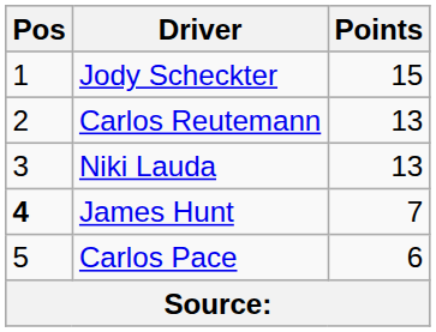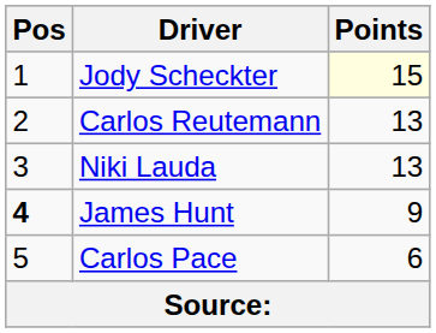 <table class="wikitable" style="font-size: 95%;">
 <tr>
 <th>Pos</th>
 <th>Driver</th>
 <th>Points</th>
 </tr>
 <tr>
 <td>1</td>
 <td> <a href='#'>Jody Scheckter</a></td>
-<td align="right">15</td>
+<td align="right" style="background: lightyellow;">15</td>
 </tr>
 <tr>
 <td>2</td>
 <td> <a href='#'>Carlos Reutemann</a></td>
 <td align="right">13</td>
 </tr>
 <tr>
 <td>3</td>
 <td> <a href='#'>Niki Lauda</a></td>
 <td align="right">13</td>
 </tr>
 <tr>
 <td><strong>4</strong></td>
 <td> <a href='#'>James Hunt</a></td>
-<td align="right">7</td>
+<td align="right">9</td>
 </tr>
 <tr>
 <td>5</td>
 <td> <a href='#'>Carlos Pace</a></td>
 <td align="right">6</td>
 </tr>
 <tr>
 <th colspan=3>Source:</th>
 </tr>
 </table>
